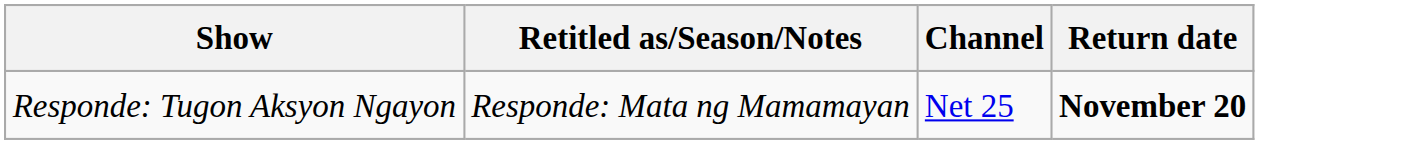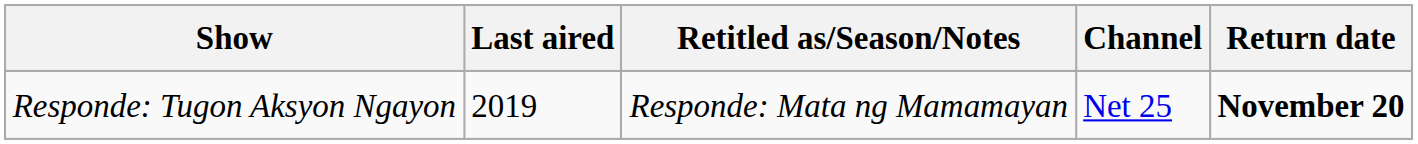 <table class="wikitable" style="text-align:left; line-height:25px; width:auto;">
 <tr>
 <th>Show</th>
+<th>Last aired</th>
 <th>Retitled as/Season/Notes</th>
 <th>Channel</th>
 <th>Return date</th>
 </tr>
 <tr>
 <td><em>Responde: Tugon Aksyon Ngayon</em></td>
+<td>2019</td>
 <td><em>Responde: Mata ng Mamamayan</em></td>
 <td><a href='#'>Net 25</a></td>
 <td><strong>November 20</strong></td>
 </tr>
 </table>
